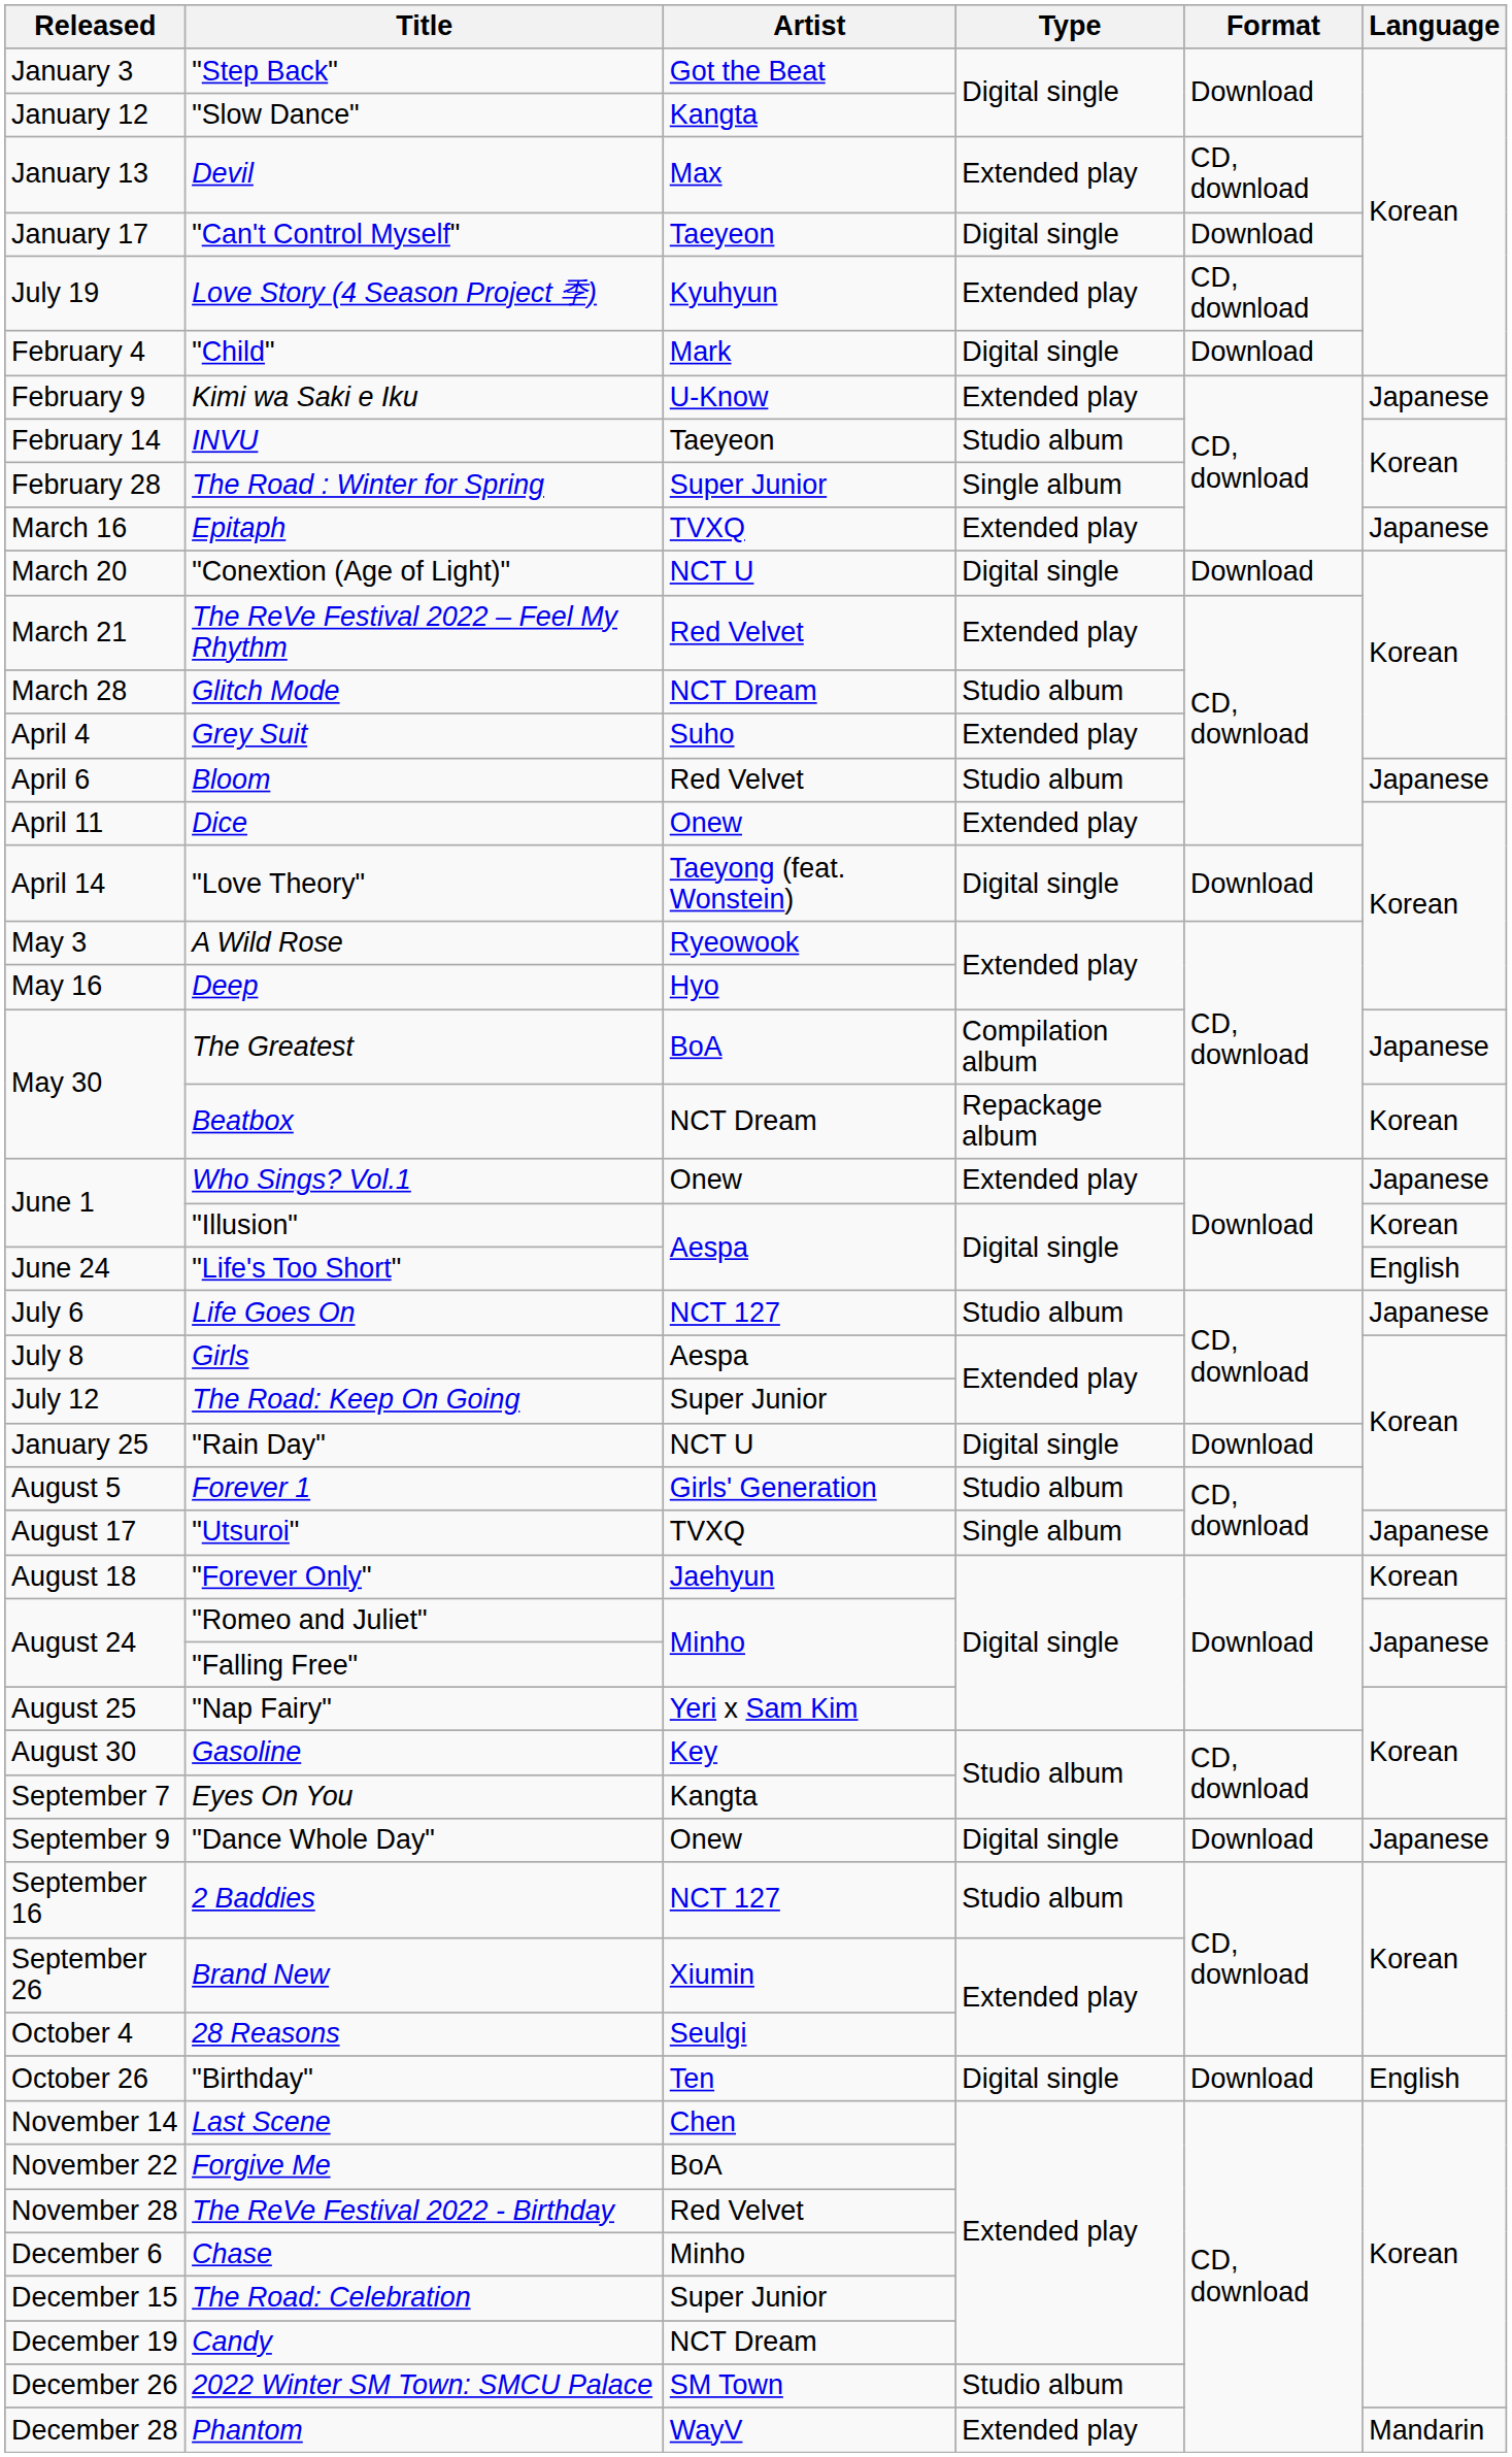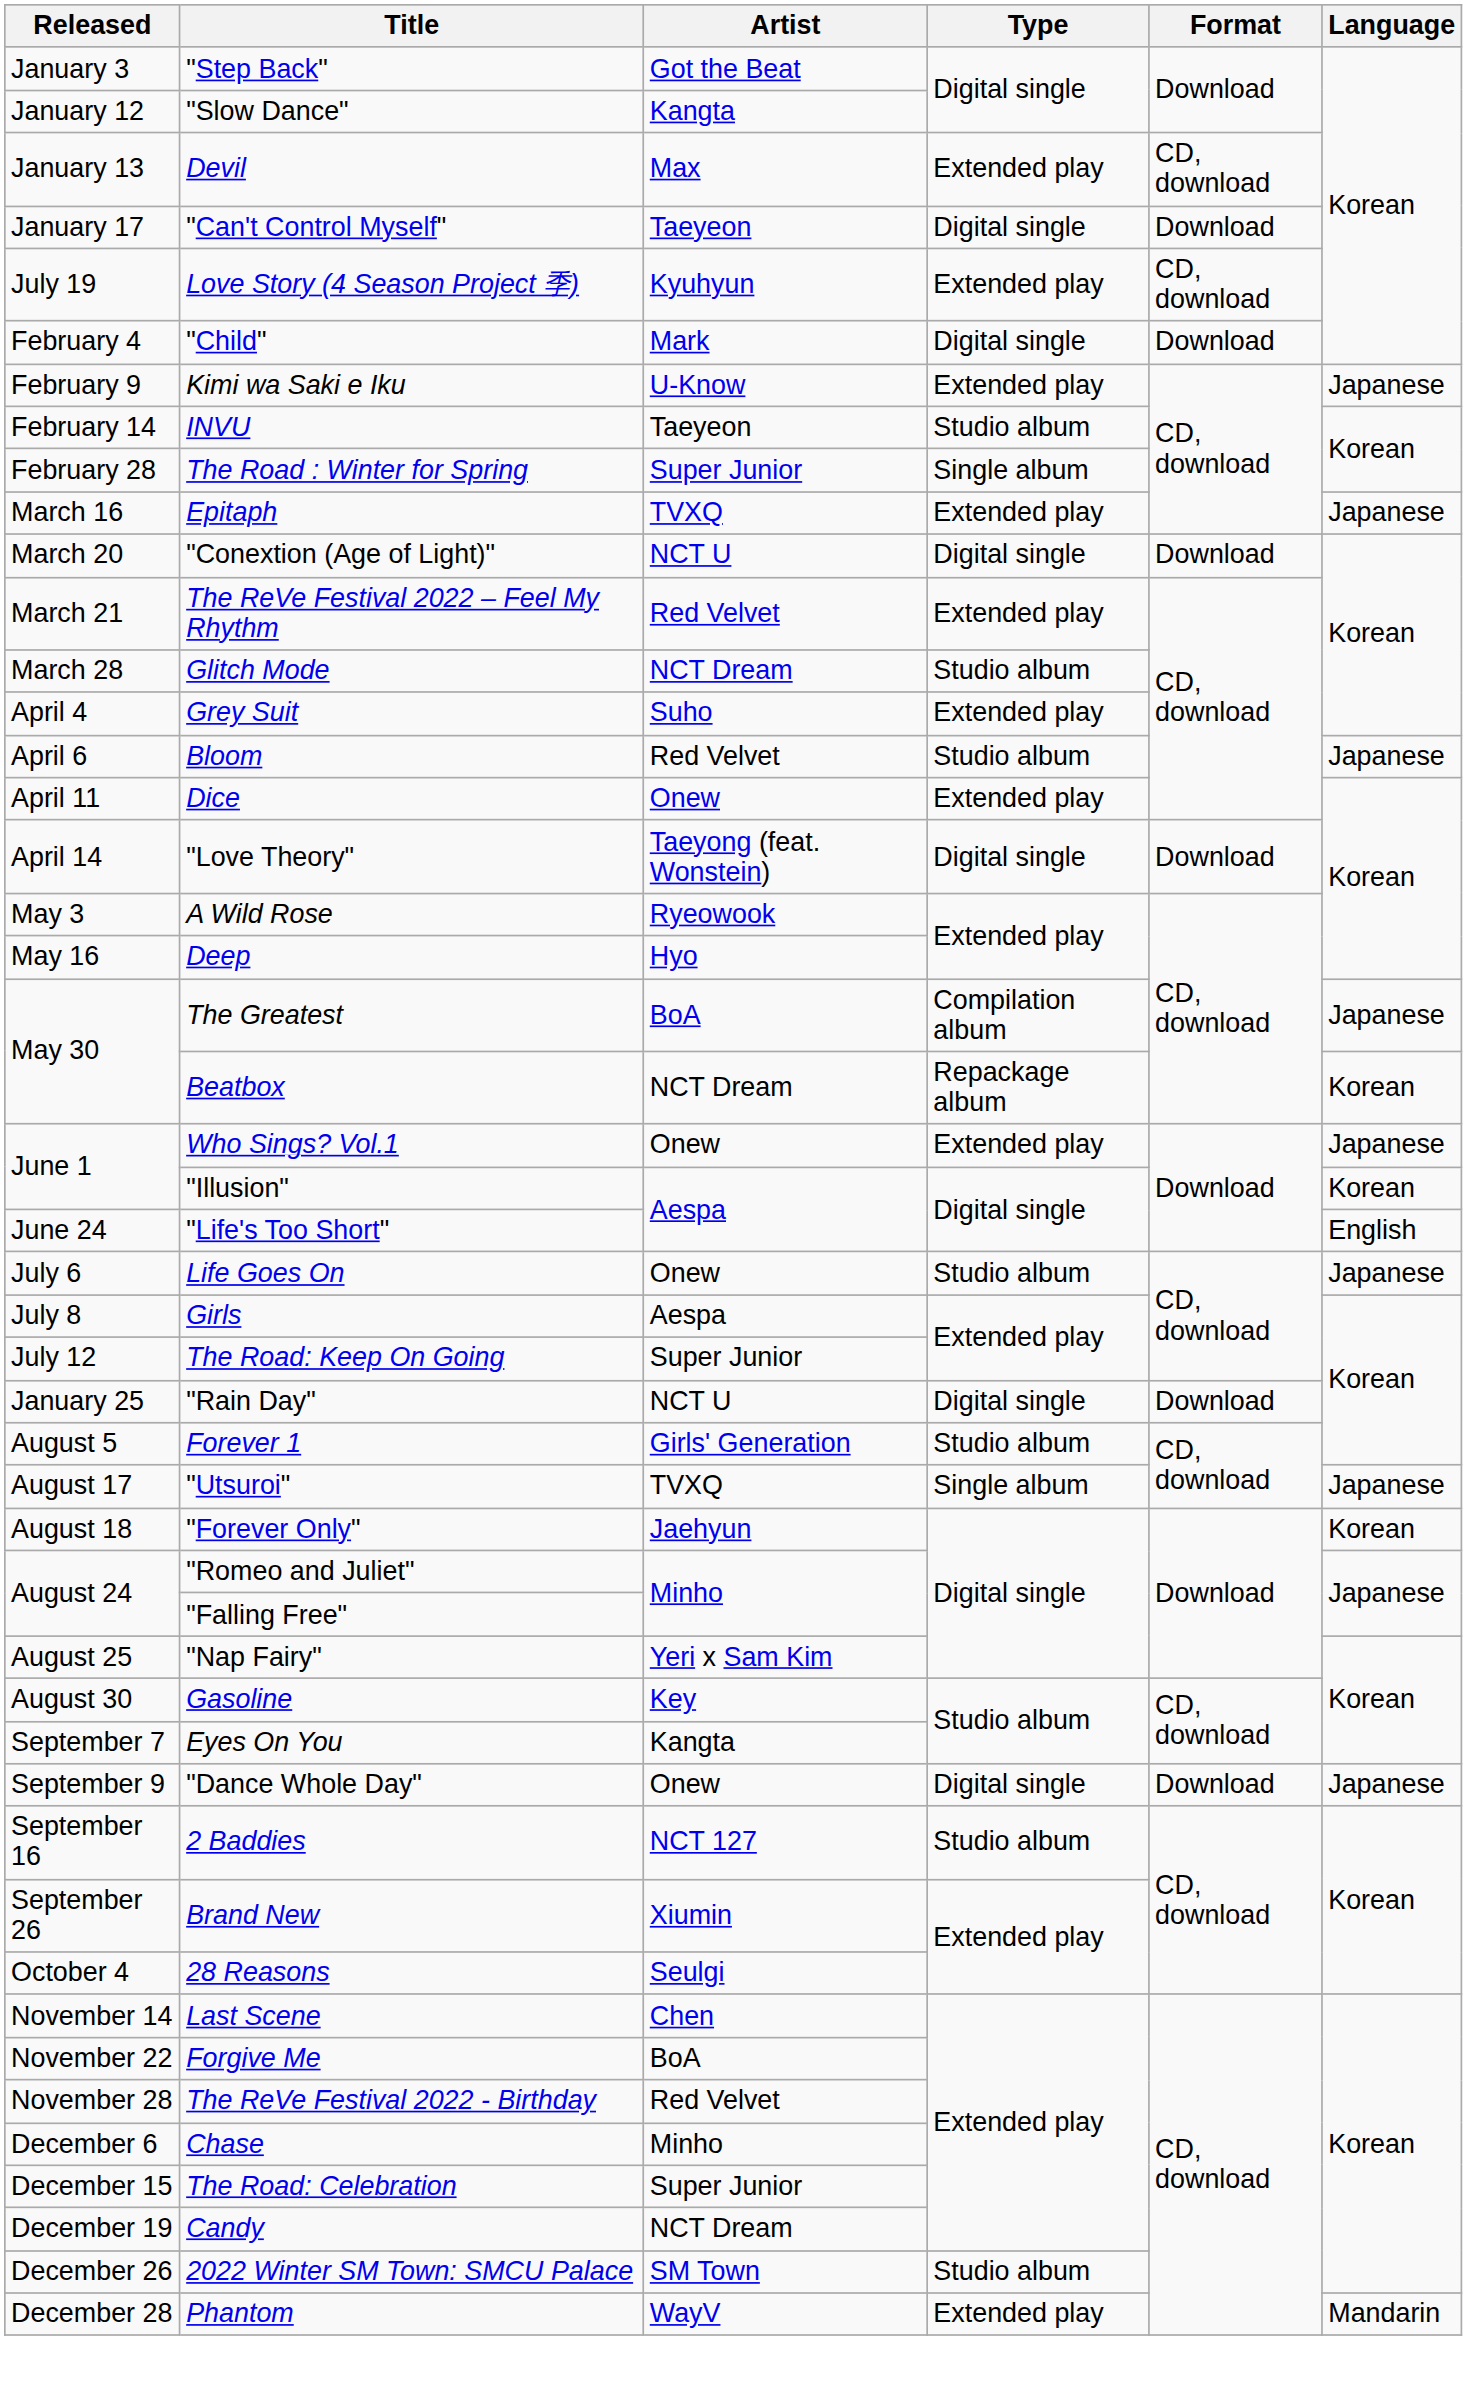 <table class="wikitable sortable">
 <tr>
 <th scope="col">Released</th>
 <th scope="col">Title</th>
 <th scope="col">Artist</th>
 <th scope="col">Type</th>
 <th scope="col">Format</th>
 <th scope="col">Language</th>
 </tr>
 <tr>
 <td>January 3</td>
 <td>"<a href='#'>Step Back</a>"</td>
 <td><a href='#'>Got the Beat</a></td>
 <td rowspan="2">Digital single</td>
 <td rowspan="2">Download</td>
 <td rowspan="6">Korean</td>
 </tr>
 <tr>
 <td>January 12</td>
 <td>"Slow Dance"</td>
 <td><a href='#'>Kangta</a></td>
 </tr>
 <tr>
 <td>January 13</td>
 <td><em><a href='#'>Devil</a></em></td>
 <td><a href='#'>Max</a></td>
 <td>Extended play</td>
 <td>CD, download</td>
 </tr>
 <tr>
 <td>January 17</td>
 <td>"<a href='#'>Can't Control Myself</a>"</td>
 <td><a href='#'>Taeyeon</a></td>
 <td>Digital single</td>
 <td>Download</td>
 </tr>
 <tr>
 <td>July 19</td>
 <td><em><a href='#'>Love Story (4 Season Project 季)</a></em></td>
 <td><a href='#'>Kyuhyun</a></td>
 <td>Extended play</td>
 <td>CD, download</td>
 </tr>
 <tr>
 <td>February 4</td>
 <td>"<a href='#'>Child</a>"</td>
 <td><a href='#'>Mark</a></td>
 <td>Digital single</td>
 <td>Download</td>
 </tr>
 <tr>
 <td>February 9</td>
 <td><em>Kimi wa Saki e Iku</em></td>
 <td><a href='#'>U-Know</a></td>
 <td>Extended play</td>
 <td rowspan="4">CD, download</td>
 <td>Japanese</td>
 </tr>
 <tr>
 <td>February 14</td>
 <td><em><a href='#'>INVU</a></em></td>
 <td>Taeyeon</td>
 <td>Studio album</td>
 <td rowspan="2">Korean</td>
 </tr>
 <tr>
 <td>February 28</td>
 <td><em><a href='#'>The Road : Winter for Spring</a></em></td>
 <td><a href='#'>Super Junior</a></td>
 <td>Single album</td>
 </tr>
 <tr>
 <td>March 16</td>
 <td><em><a href='#'>Epitaph</a></em></td>
 <td><a href='#'>TVXQ</a></td>
 <td>Extended play</td>
 <td>Japanese</td>
 </tr>
 <tr>
 <td>March 20</td>
 <td>"Conextion (Age of Light)"</td>
 <td><a href='#'>NCT U</a></td>
 <td>Digital single</td>
 <td>Download</td>
 <td rowspan="4">Korean</td>
 </tr>
 <tr>
 <td>March 21</td>
 <td><em><a href='#'>The ReVe Festival 2022 – Feel My Rhythm</a></em></td>
 <td><a href='#'>Red Velvet</a></td>
 <td>Extended play</td>
 <td rowspan="5">CD, download</td>
 </tr>
 <tr>
 <td>March 28</td>
 <td><em><a href='#'>Glitch Mode</a></em></td>
 <td><a href='#'>NCT Dream</a></td>
 <td>Studio album</td>
 </tr>
 <tr>
 <td>April 4</td>
 <td><em><a href='#'>Grey Suit</a></em></td>
 <td><a href='#'>Suho</a></td>
 <td>Extended play</td>
 </tr>
 <tr>
 <td>April 6</td>
 <td><em><a href='#'>Bloom</a></em></td>
 <td>Red Velvet</td>
 <td>Studio album</td>
 <td>Japanese</td>
 </tr>
 <tr>
 <td>April 11</td>
 <td><em><a href='#'>Dice</a></em></td>
 <td><a href='#'>Onew</a></td>
 <td>Extended play</td>
 <td rowspan="4">Korean</td>
 </tr>
 <tr>
 <td>April 14</td>
 <td>"Love Theory"</td>
 <td><a href='#'>Taeyong</a> (feat. <a href='#'>Wonstein</a>)</td>
 <td>Digital single</td>
 <td>Download</td>
 </tr>
 <tr>
 <td>May 3</td>
 <td><em>A Wild Rose</em></td>
 <td><a href='#'>Ryeowook</a></td>
 <td rowspan="2">Extended play</td>
 <td rowspan="4">CD, download</td>
 </tr>
 <tr>
 <td>May 16</td>
 <td><em><a href='#'>Deep</a></em></td>
 <td><a href='#'>Hyo</a></td>
 </tr>
 <tr>
 <td rowspan="2">May 30</td>
 <td><em>The Greatest</em></td>
 <td><a href='#'>BoA</a></td>
 <td>Compilation album</td>
 <td>Japanese</td>
 </tr>
 <tr>
 <td><em><a href='#'>Beatbox</a></em></td>
 <td>NCT Dream</td>
 <td>Repackage album</td>
 <td>Korean</td>
 </tr>
 <tr>
 <td rowspan="2">June 1</td>
 <td><em><a href='#'>Who Sings? Vol.1</a></em></td>
 <td>Onew</td>
 <td>Extended play</td>
 <td rowspan="3">Download</td>
 <td>Japanese</td>
 </tr>
 <tr>
 <td>"Illusion"</td>
 <td rowspan="2"><a href='#'>Aespa</a></td>
 <td rowspan="2">Digital single</td>
 <td>Korean</td>
 </tr>
 <tr>
 <td>June 24</td>
 <td>"<a href='#'>Life's Too Short</a>"</td>
 <td>English</td>
 </tr>
 <tr>
 <td>July 6</td>
 <td><em><a href='#'>Life Goes On</a></em></td>
-<td><a href='#'>NCT 127</a></td>
+<td>Onew</td>
 <td>Studio album</td>
 <td rowspan="3">CD, download</td>
 <td>Japanese</td>
 </tr>
 <tr>
 <td>July 8</td>
 <td><em><a href='#'>Girls</a></em></td>
 <td>Aespa</td>
 <td rowspan="2">Extended play</td>
 <td rowspan="4">Korean</td>
 </tr>
 <tr>
 <td>July 12</td>
 <td><em><a href='#'>The Road: Keep On Going</a></em></td>
 <td>Super Junior</td>
 </tr>
 <tr>
 <td>January 25</td>
 <td>"Rain Day"</td>
 <td>NCT U</td>
 <td>Digital single</td>
 <td>Download</td>
 </tr>
 <tr>
 <td>August 5</td>
 <td><em><a href='#'>Forever 1</a></em></td>
 <td><a href='#'>Girls' Generation</a></td>
 <td>Studio album</td>
 <td rowspan="2">CD, download</td>
 </tr>
 <tr>
 <td>August 17</td>
 <td>"<a href='#'>Utsuroi</a>"</td>
 <td>TVXQ</td>
 <td>Single album</td>
 <td>Japanese</td>
 </tr>
 <tr>
 <td>August 18</td>
 <td>"<a href='#'>Forever Only</a>"</td>
 <td><a href='#'>Jaehyun</a></td>
 <td rowspan="4">Digital single</td>
 <td rowspan="4">Download</td>
 <td>Korean</td>
 </tr>
 <tr>
 <td rowspan="2">August 24</td>
 <td>"Romeo and Juliet"</td>
 <td rowspan="2"><a href='#'>Minho</a></td>
 <td rowspan="2">Japanese</td>
 </tr>
 <tr>
 <td>"Falling Free"</td>
 </tr>
 <tr>
 <td>August 25</td>
 <td>"Nap Fairy"</td>
 <td><a href='#'>Yeri</a> x <a href='#'>Sam Kim</a></td>
 <td rowspan="3">Korean</td>
 </tr>
 <tr>
 <td>August 30</td>
 <td><em><a href='#'>Gasoline</a></em></td>
 <td><a href='#'>Key</a></td>
 <td rowspan="2">Studio album</td>
 <td rowspan="2">CD, download</td>
 </tr>
 <tr>
 <td>September 7</td>
 <td><em>Eyes On You</em></td>
 <td>Kangta</td>
 </tr>
 <tr>
 <td>September 9</td>
 <td>"Dance Whole Day"</td>
 <td>Onew</td>
 <td>Digital single</td>
 <td>Download</td>
 <td>Japanese</td>
 </tr>
 <tr>
 <td>September 16</td>
 <td><em><a href='#'>2 Baddies</a></em></td>
 <td><a href='#'>NCT 127</a></td>
 <td>Studio album</td>
 <td rowspan="3">CD, download</td>
 <td rowspan="3">Korean</td>
 </tr>
 <tr>
 <td>September 26</td>
 <td><em><a href='#'>Brand New</a></em></td>
 <td><a href='#'>Xiumin</a></td>
 <td rowspan="2">Extended play</td>
 </tr>
 <tr>
 <td>October 4</td>
 <td><em><a href='#'>28 Reasons</a></em></td>
 <td><a href='#'>Seulgi</a></td>
 </tr>
 <tr>
-<td>October 26</td>
-<td>"Birthday"</td>
-<td><a href='#'>Ten</a></td>
-<td>Digital single</td>
-<td>Download</td>
-<td>English</td>
-</tr>
-<tr>
 <td>November 14</td>
 <td><em><a href='#'>Last Scene</a></em></td>
 <td><a href='#'>Chen</a></td>
 <td rowspan="6">Extended play</td>
 <td rowspan="8">CD, download</td>
 <td rowspan="7">Korean</td>
 </tr>
 <tr>
 <td>November 22</td>
 <td><em><a href='#'>Forgive Me</a></em></td>
 <td>BoA</td>
 </tr>
 <tr>
 <td>November 28</td>
 <td><em><a href='#'>The ReVe Festival 2022 - Birthday</a></em></td>
 <td>Red Velvet</td>
 </tr>
 <tr>
 <td>December 6</td>
 <td><em><a href='#'>Chase</a></em></td>
 <td>Minho</td>
 </tr>
 <tr>
 <td>December 15</td>
 <td><em><a href='#'>The Road: Celebration</a></em></td>
 <td>Super Junior</td>
 </tr>
 <tr>
 <td>December 19</td>
 <td><em><a href='#'>Candy</a></em></td>
 <td>NCT Dream</td>
 </tr>
 <tr>
 <td>December 26</td>
 <td><em><a href='#'>2022 Winter SM Town: SMCU Palace</a></em></td>
 <td><a href='#'>SM Town</a></td>
 <td>Studio album</td>
 </tr>
 <tr>
 <td>December 28</td>
 <td><em><a href='#'>Phantom</a></em></td>
 <td><a href='#'>WayV</a></td>
 <td>Extended play</td>
 <td>Mandarin</td>
 </tr>
 </table>
